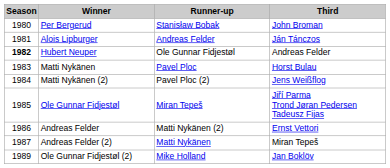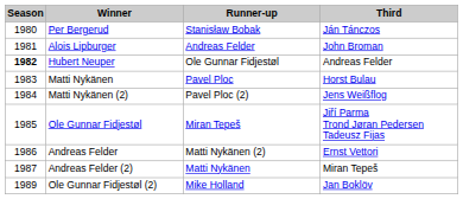 <table class="wikitable plainrowheaders" style="background:#fff; font-size:86%; line-height:16px; border:grey solid 1px; border-collapse:collapse;">
 <tr style="background:#ccc; text-align:center;">
 <th style="background:#ccc;" width="40">Season</th>
 <th style="background:#ccc;" width="180">Winner</th>
 <th style="background:#ccc;" width="180">Runner-up</th>
 <th style="background:#ccc;" width="180">Third</th>
 </tr>
 <tr>
 <td align=center>1980</td>
 <td> <a href='#'>Per Bergerud</a></td>
 <td> <a href='#'>Stanisław Bobak</a></td>
-<td> <a href='#'>John Broman</a></td>
+<td> <a href='#'>Ján Tánczos</a></td>
 </tr>
 <tr>
 <td align=center>1981</td>
 <td> <a href='#'>Alois Lipburger</a></td>
 <td> <a href='#'>Andreas Felder</a></td>
-<td> <a href='#'>Ján Tánczos</a></td>
+<td> <a href='#'>John Broman</a></td>
 </tr>
 <tr>
 <td align=center><strong>1982</strong></td>
 <td> <a href='#'>Hubert Neuper</a></td>
 <td> Ole Gunnar Fidjestøl</td>
 <td> Andreas Felder</td>
 </tr>
 <tr>
 <td align=center>1983</td>
 <td> Matti Nykänen</td>
 <td> <a href='#'>Pavel Ploc</a></td>
 <td> <a href='#'>Horst Bulau</a></td>
 </tr>
 <tr>
 <td align=center>1984</td>
 <td> Matti Nykänen (2)</td>
 <td> Pavel Ploc (2)</td>
 <td> <a href='#'>Jens Weißflog</a></td>
 </tr>
 <tr>
 <td align=center>1985</td>
 <td> <a href='#'>Ole Gunnar Fidjestøl</a></td>
 <td> <a href='#'>Miran Tepeš</a></td>
 <td> <a href='#'>Jiří Parma</a><br> <a href='#'>Trond Jøran Pedersen</a><br> <a href='#'>Tadeusz Fijas</a></td>
 </tr>
 <tr>
 <td align=center>1986</td>
 <td> Andreas Felder</td>
 <td> Matti Nykänen (2)</td>
 <td> <a href='#'>Ernst Vettori</a></td>
 </tr>
 <tr>
 <td align=center>1987</td>
 <td> Andreas Felder (2)</td>
 <td> <a href='#'>Matti Nykänen</a></td>
 <td> Miran Tepeš</td>
 </tr>
 <tr>
 <td align=center>1989</td>
 <td> Ole Gunnar Fidjestøl (2)</td>
 <td> <a href='#'>Mike Holland</a></td>
 <td> <a href='#'>Jan Boklöv</a></td>
 </tr>
 </table>
